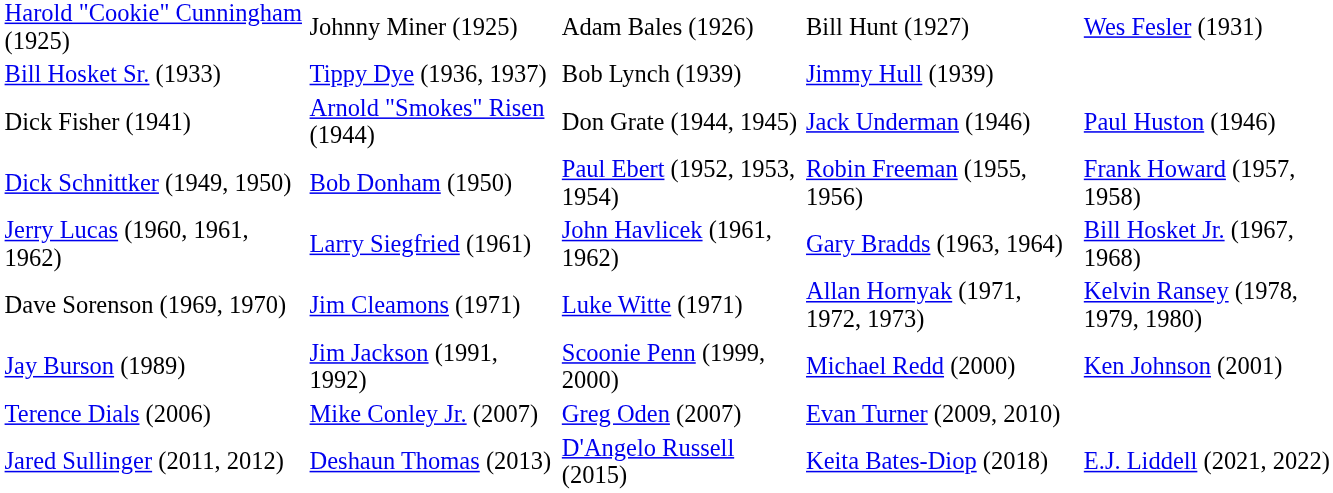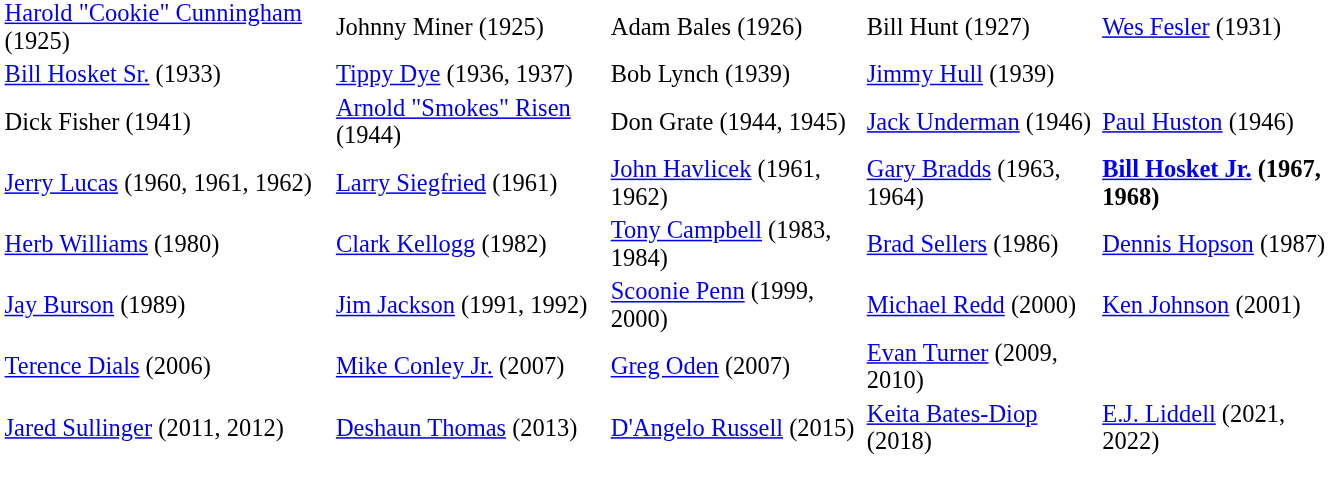 <table style="width:100%">
 <tr>
 <td><a href='#'>Harold "Cookie" Cunningham</a> (1925)</td>
 <td>Johnny Miner (1925)</td>
 <td>Adam Bales (1926)</td>
 <td>Bill Hunt (1927)</td>
 <td><a href='#'>Wes Fesler</a> (1931)</td>
 </tr>
 <tr>
 <td><a href='#'>Bill Hosket Sr.</a> (1933)</td>
 <td><a href='#'>Tippy Dye</a> (1936, 1937)</td>
 <td>Bob Lynch (1939)</td>
 <td><a href='#'>Jimmy Hull</a> (1939)</td>
 </tr>
 <tr>
 <td>Dick Fisher (1941)</td>
 <td><a href='#'>Arnold "Smokes" Risen</a> (1944)</td>
 <td>Don Grate (1944, 1945)</td>
 <td><a href='#'>Jack Underman</a> (1946)</td>
 <td><a href='#'>Paul Huston</a> (1946)</td>
 </tr>
 <tr>
-<td><a href='#'>Dick Schnittker</a> (1949, 1950)</td>
-<td><a href='#'>Bob Donham</a> (1950)</td>
-<td><a href='#'>Paul Ebert</a> (1952, 1953, 1954)</td>
-<td><a href='#'>Robin Freeman</a> (1955, 1956)</td>
-<td><a href='#'>Frank Howard</a> (1957, 1958)</td>
-</tr>
-<tr>
 <td><a href='#'>Jerry Lucas</a> (1960, 1961, 1962)</td>
 <td><a href='#'>Larry Siegfried</a> (1961)</td>
 <td><a href='#'>John Havlicek</a> (1961, 1962)</td>
 <td><a href='#'>Gary Bradds</a> (1963, 1964)</td>
-<td><a href='#'>Bill Hosket Jr.</a> (1967, 1968)</td>
+<td><strong><a href='#'>Bill Hosket Jr.</a> (1967, 1968)</strong></td>
 </tr>
 <tr>
-<td>Dave Sorenson (1969, 1970)</td>
-<td><a href='#'>Jim Cleamons</a> (1971)</td>
-<td><a href='#'>Luke Witte</a> (1971)</td>
-<td><a href='#'>Allan Hornyak</a> (1971, 1972, 1973)</td>
-<td><a href='#'>Kelvin Ransey</a> (1978, 1979, 1980)</td>
+<td><a href='#'>Herb Williams</a> (1980)</td>
+<td><a href='#'>Clark Kellogg</a> (1982)</td>
+<td><a href='#'>Tony Campbell</a> (1983, 1984)</td>
+<td><a href='#'>Brad Sellers</a> (1986)</td>
+<td><a href='#'>Dennis Hopson</a> (1987)</td>
 </tr>
 <tr>
 <td><a href='#'>Jay Burson</a> (1989)</td>
 <td><a href='#'>Jim Jackson</a> (1991, 1992)</td>
 <td><a href='#'>Scoonie Penn</a> (1999, 2000)</td>
 <td><a href='#'>Michael Redd</a> (2000)</td>
 <td><a href='#'>Ken Johnson</a> (2001)</td>
 </tr>
 <tr>
 <td><a href='#'>Terence Dials</a> (2006)</td>
 <td><a href='#'>Mike Conley Jr.</a> (2007)</td>
 <td><a href='#'>Greg Oden</a> (2007)</td>
 <td><a href='#'>Evan Turner</a> (2009, 2010)</td>
 </tr>
 <tr>
 <td><a href='#'>Jared Sullinger</a> (2011, 2012)</td>
 <td><a href='#'>Deshaun Thomas</a> (2013)</td>
 <td><a href='#'>D'Angelo Russell</a> (2015)</td>
 <td><a href='#'>Keita Bates-Diop</a> (2018)</td>
 <td><a href='#'>E.J. Liddell</a> (2021, 2022)</td>
 </tr>
 </table>
